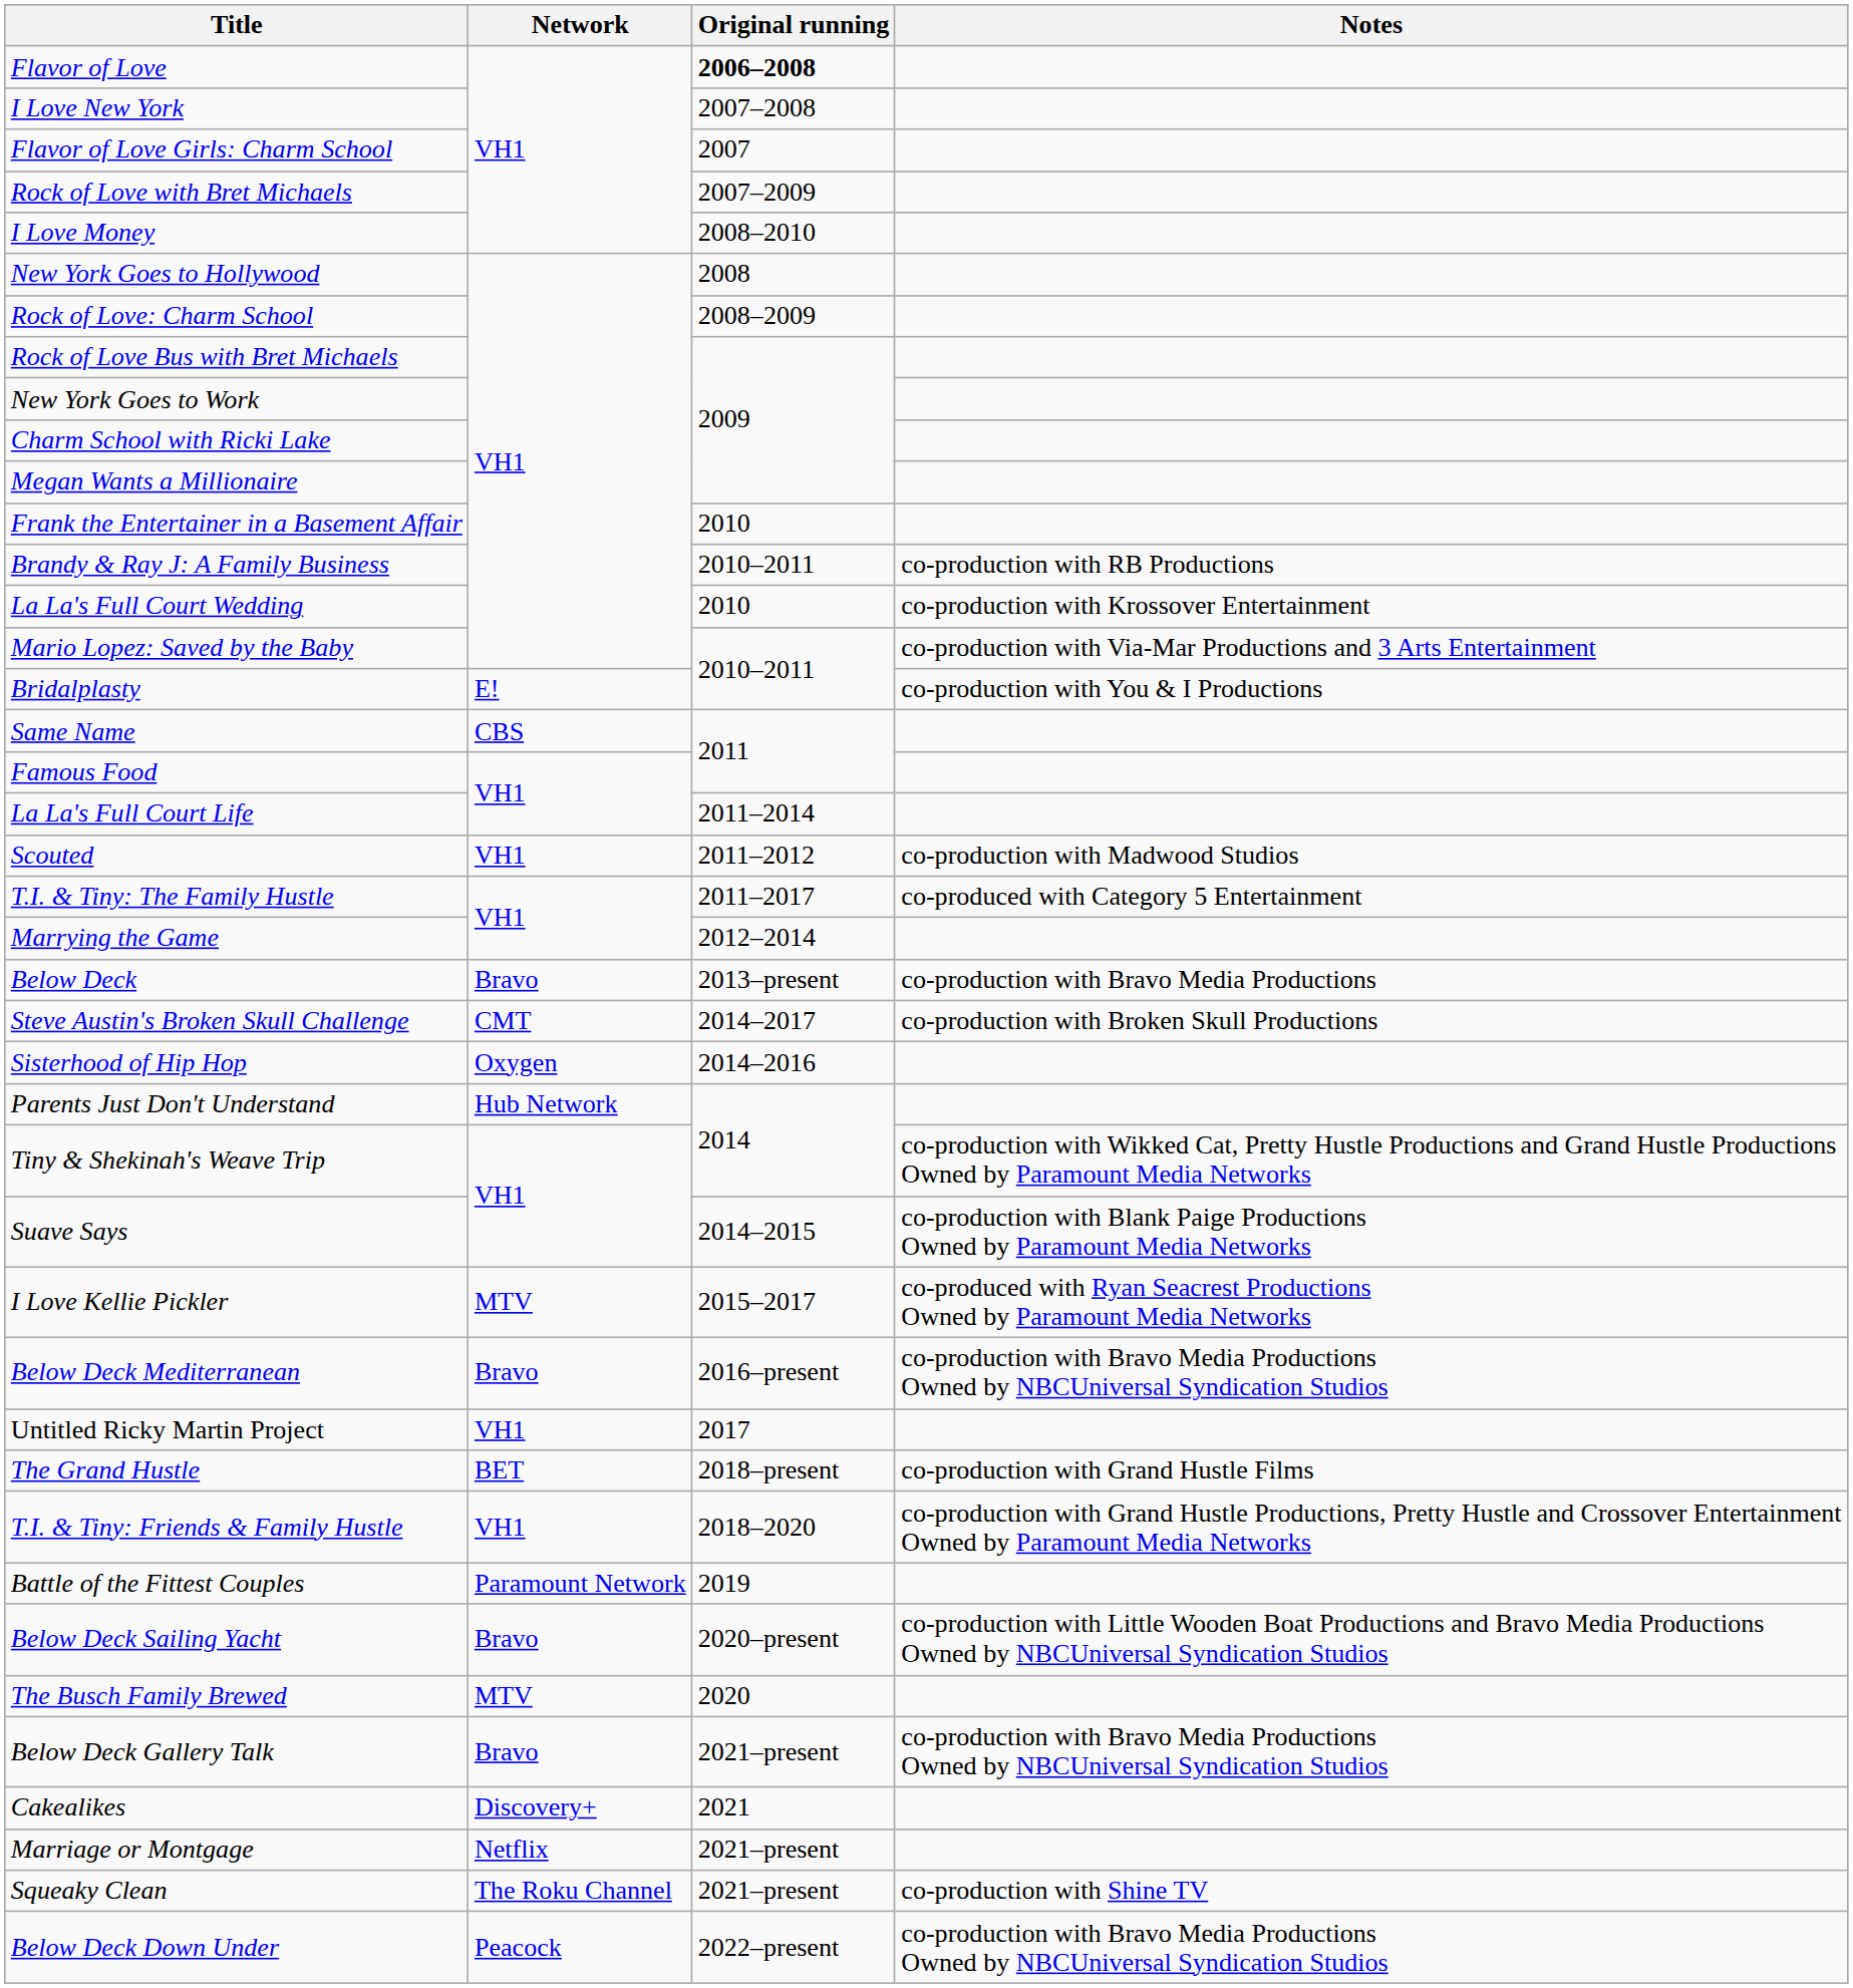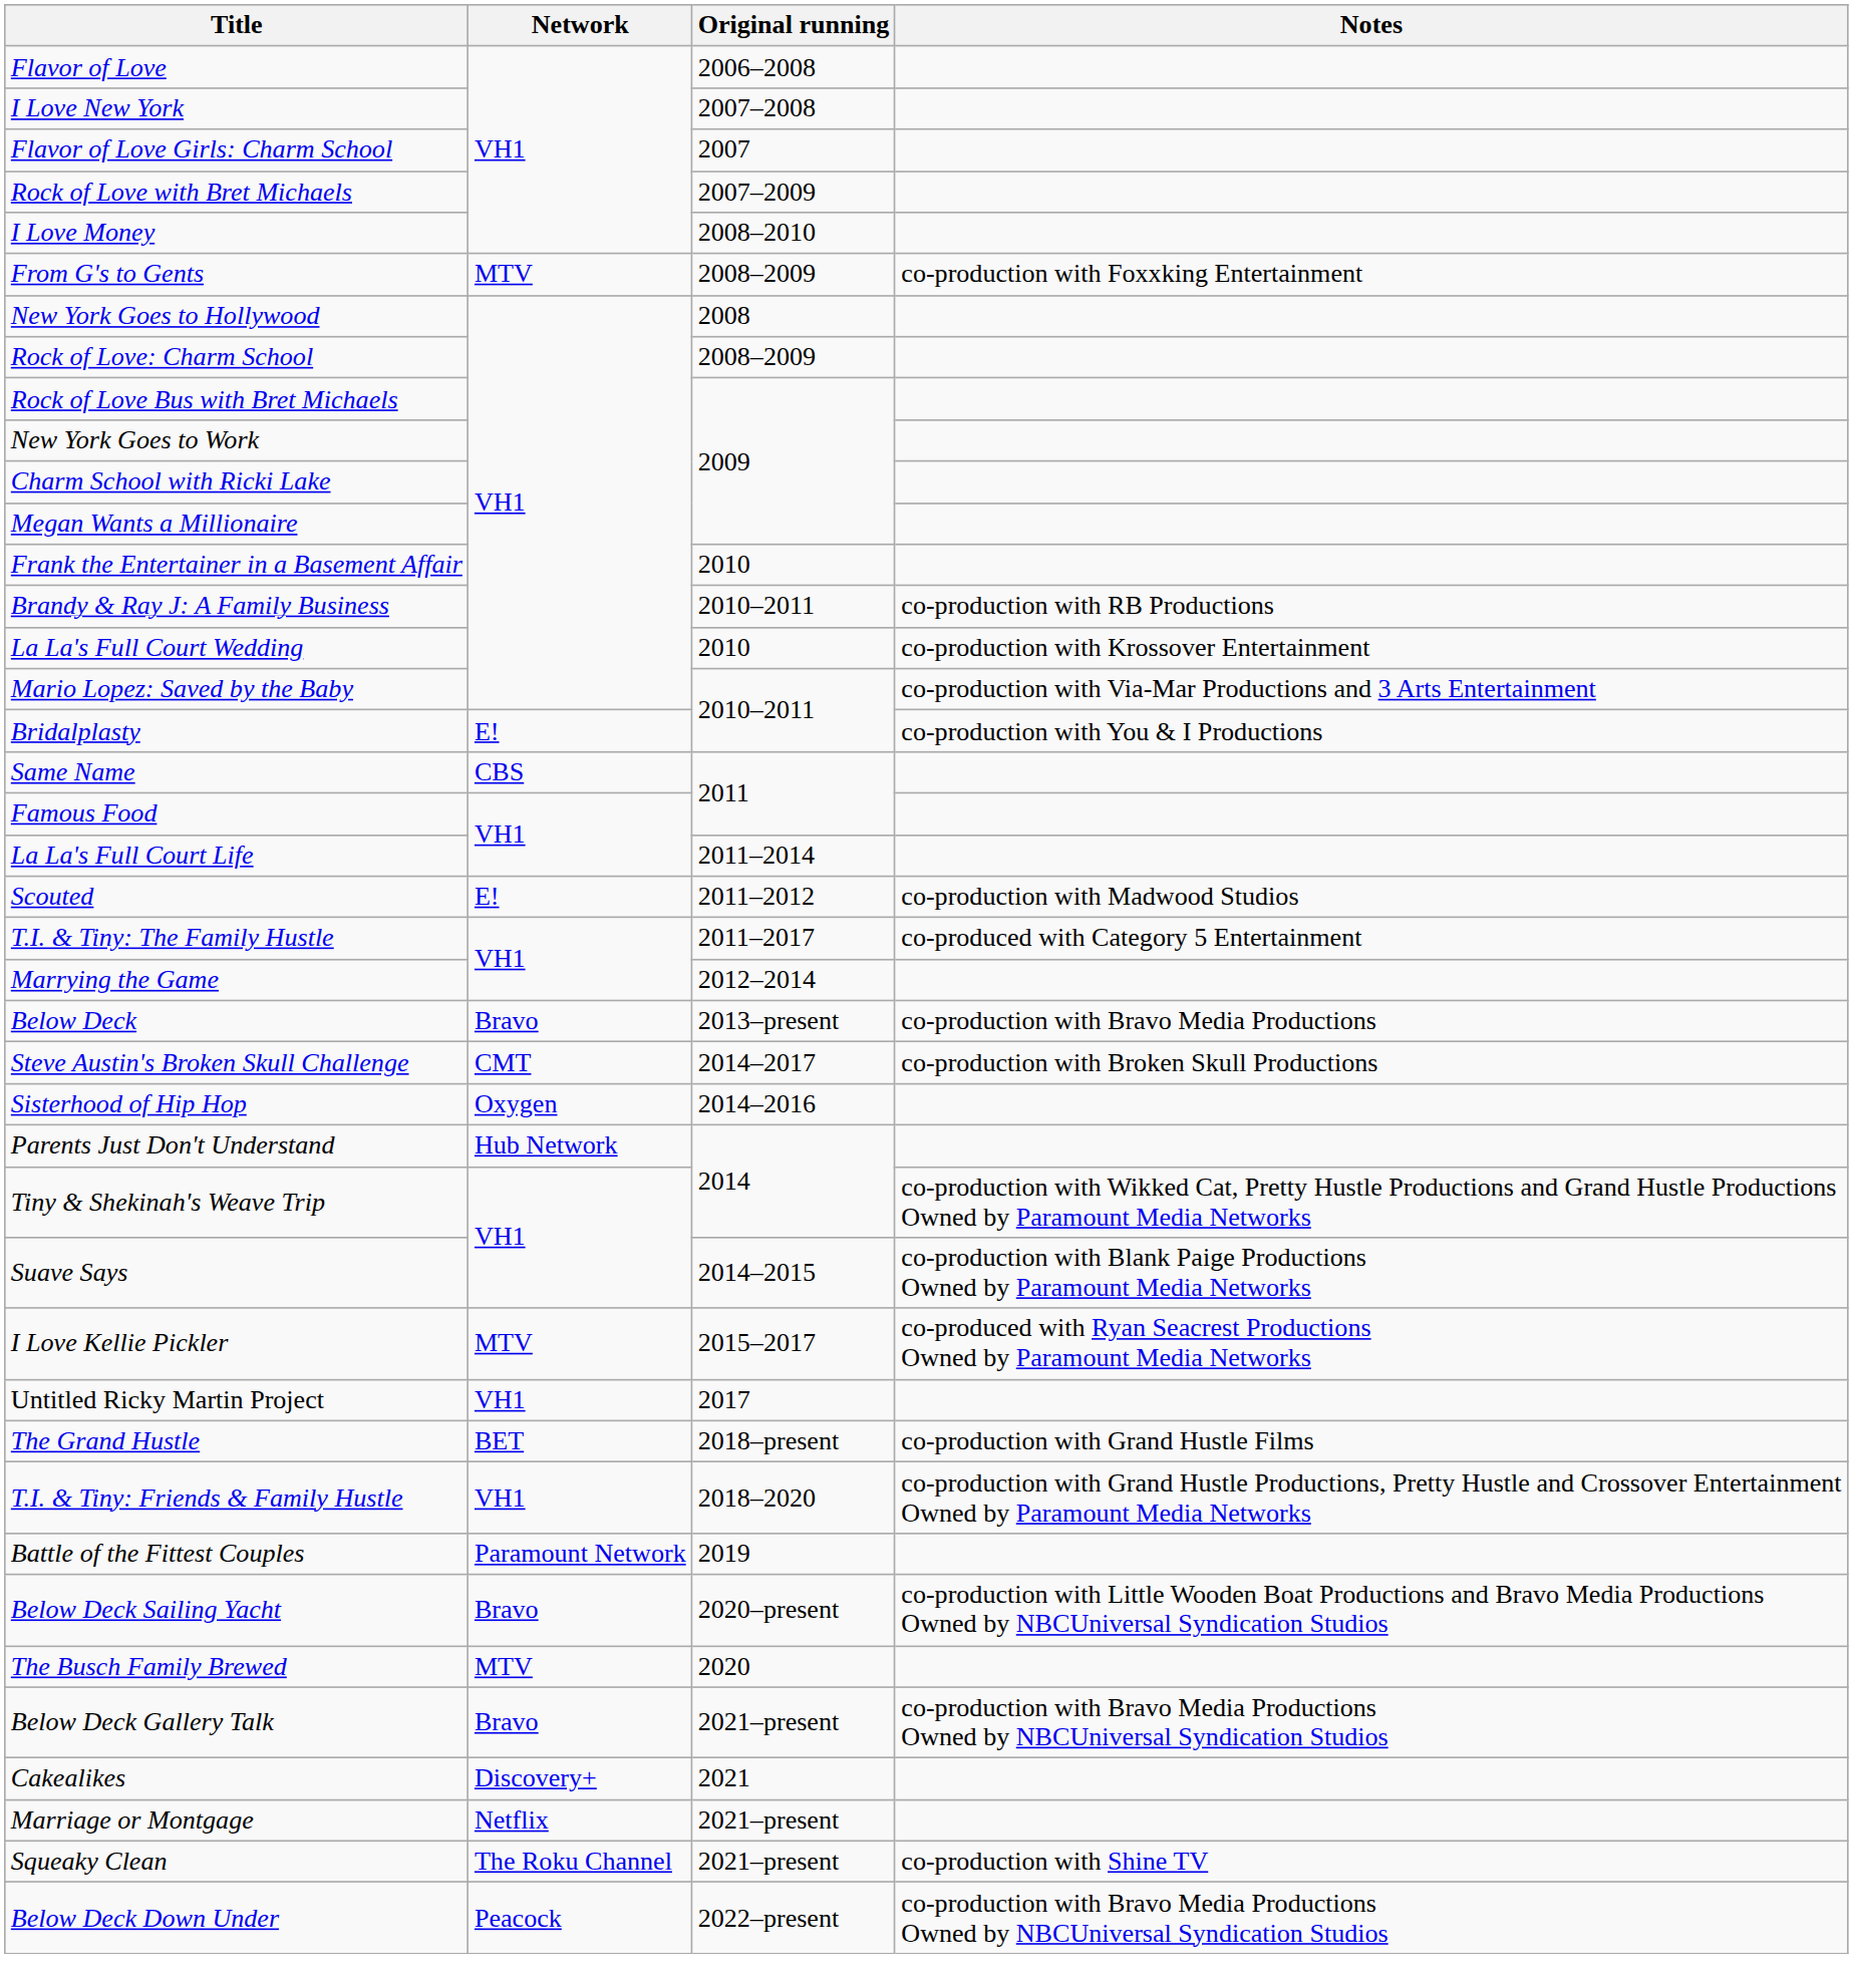 <table class="wikitable sortable">
 <tr>
 <th>Title</th>
 <th>Network</th>
 <th>Original running</th>
 <th>Notes</th>
 </tr>
 <tr>
 <td><em><a href='#'>Flavor of Love</a></em></td>
 <td rowspan="5"><a href='#'>VH1</a></td>
-<td><strong>2006–2008</strong></td>
+<td>2006–2008</td>
 <td></td>
 </tr>
 <tr>
 <td><em><a href='#'>I Love New York</a></em></td>
 <td>2007–2008</td>
 <td></td>
 </tr>
 <tr>
 <td><em><a href='#'>Flavor of Love Girls: Charm School</a></em></td>
 <td>2007</td>
 <td></td>
 </tr>
 <tr>
 <td><em><a href='#'>Rock of Love with Bret Michaels</a></em></td>
 <td>2007–2009</td>
 <td></td>
 </tr>
 <tr>
 <td><em><a href='#'>I Love Money</a></em></td>
 <td>2008–2010</td>
 <td></td>
+</tr>
+<tr>
+<td><em><a href='#'>From G's to Gents</a></em></td>
+<td><a href='#'>MTV</a></td>
+<td>2008–2009</td>
+<td>co-production with Foxxking Entertainment</td>
 </tr>
 <tr>
 <td><em><a href='#'>New York Goes to Hollywood</a></em></td>
 <td rowspan="10"><a href='#'>VH1</a></td>
 <td>2008</td>
 <td></td>
 </tr>
 <tr>
 <td><em><a href='#'>Rock of Love: Charm School</a></em></td>
 <td>2008–2009</td>
 <td></td>
 </tr>
 <tr>
 <td><em><a href='#'>Rock of Love Bus with Bret Michaels</a></em></td>
 <td rowspan="4">2009</td>
 <td></td>
 </tr>
 <tr>
 <td><em>New York Goes to Work</em></td>
 <td></td>
 </tr>
 <tr>
 <td><em><a href='#'>Charm School with Ricki Lake</a></em></td>
 <td></td>
 </tr>
 <tr>
 <td><em><a href='#'>Megan Wants a Millionaire</a></em></td>
 <td></td>
 </tr>
 <tr>
 <td><em><a href='#'>Frank the Entertainer in a Basement Affair</a></em></td>
 <td>2010</td>
 <td></td>
 </tr>
 <tr>
 <td><em><a href='#'>Brandy & Ray J: A Family Business</a></em></td>
 <td>2010–2011</td>
 <td>co-production with RB Productions</td>
 </tr>
 <tr>
 <td><em><a href='#'>La La's Full Court Wedding</a></em></td>
 <td>2010</td>
 <td>co-production with Krossover Entertainment</td>
 </tr>
 <tr>
 <td><em><a href='#'>Mario Lopez: Saved by the Baby</a></em></td>
 <td rowspan="2">2010–2011</td>
 <td>co-production with Via-Mar Productions and <a href='#'>3 Arts Entertainment</a></td>
 </tr>
 <tr>
 <td><em><a href='#'>Bridalplasty</a></em></td>
 <td><a href='#'>E!</a></td>
 <td>co-production with You & I Productions</td>
 </tr>
 <tr>
 <td><em><a href='#'>Same Name</a></em></td>
 <td><a href='#'>CBS</a></td>
 <td rowspan="2">2011</td>
 <td></td>
 </tr>
 <tr>
 <td><em><a href='#'>Famous Food</a></em></td>
 <td rowspan="2"><a href='#'>VH1</a></td>
 <td></td>
 </tr>
 <tr>
 <td><em><a href='#'>La La's Full Court Life</a></em></td>
 <td>2011–2014</td>
 <td></td>
 </tr>
 <tr>
 <td><em><a href='#'>Scouted</a></em></td>
-<td><a href='#'>VH1</a></td>
+<td><a href='#'>E!</a></td>
 <td>2011–2012</td>
 <td>co-production with Madwood Studios</td>
 </tr>
 <tr>
 <td><em><a href='#'>T.I. & Tiny: The Family Hustle</a></em></td>
 <td rowspan="2"><a href='#'>VH1</a></td>
 <td>2011–2017</td>
 <td>co-produced with Category 5 Entertainment</td>
 </tr>
 <tr>
 <td><em><a href='#'>Marrying the Game</a></em></td>
 <td>2012–2014</td>
 <td></td>
 </tr>
 <tr>
 <td><em><a href='#'>Below Deck</a></em></td>
 <td><a href='#'>Bravo</a></td>
 <td>2013–present</td>
 <td>co-production with Bravo Media Productions</td>
 </tr>
 <tr>
 <td><em><a href='#'>Steve Austin's Broken Skull Challenge</a></em></td>
 <td><a href='#'>CMT</a></td>
 <td>2014–2017</td>
 <td>co-production with Broken Skull Productions</td>
 </tr>
 <tr>
 <td><em><a href='#'>Sisterhood of Hip Hop</a></em></td>
 <td><a href='#'>Oxygen</a></td>
 <td>2014–2016</td>
 <td></td>
 </tr>
 <tr>
 <td><em>Parents Just Don't Understand</em></td>
 <td><a href='#'>Hub Network</a></td>
 <td rowspan="2">2014</td>
 <td></td>
 </tr>
 <tr>
 <td><em>Tiny & Shekinah's Weave Trip</em></td>
 <td rowspan="2"><a href='#'>VH1</a></td>
 <td>co-production with Wikked Cat, Pretty Hustle Productions and Grand Hustle Productions<br>Owned by <a href='#'>Paramount Media Networks</a></td>
 </tr>
 <tr>
 <td><em>Suave Says</em></td>
 <td>2014–2015</td>
 <td>co-production with Blank Paige Productions<br>Owned by <a href='#'>Paramount Media Networks</a></td>
 </tr>
 <tr>
 <td><em>I Love Kellie Pickler</em></td>
 <td><a href='#'>MTV</a></td>
 <td>2015–2017</td>
 <td>co-produced with <a href='#'>Ryan Seacrest Productions</a><br>Owned by <a href='#'>Paramount Media Networks</a></td>
-</tr>
-<tr>
-<td><em><a href='#'>Below Deck Mediterranean</a></em></td>
-<td><a href='#'>Bravo</a></td>
-<td>2016–present</td>
-<td>co-production with Bravo Media Productions<br>Owned by <a href='#'>NBCUniversal Syndication Studios</a></td>
 </tr>
 <tr>
 <td>Untitled Ricky Martin Project </td>
 <td><a href='#'>VH1</a></td>
 <td>2017</td>
 <td></td>
 </tr>
 <tr>
 <td><em><a href='#'>The Grand Hustle</a></em></td>
 <td><a href='#'>BET</a></td>
 <td>2018–present</td>
 <td>co-production with Grand Hustle Films</td>
 </tr>
 <tr>
 <td><em><a href='#'>T.I. & Tiny: Friends & Family Hustle</a></em></td>
 <td><a href='#'>VH1</a></td>
 <td>2018–2020</td>
 <td>co-production with Grand Hustle Productions, Pretty Hustle and Crossover Entertainment<br>Owned by <a href='#'>Paramount Media Networks</a></td>
 </tr>
 <tr>
 <td><em>Battle of the Fittest Couples</em></td>
 <td><a href='#'>Paramount Network</a></td>
 <td>2019</td>
 <td></td>
 </tr>
 <tr>
 <td><em><a href='#'>Below Deck Sailing Yacht</a></em></td>
 <td><a href='#'>Bravo</a></td>
 <td>2020–present</td>
 <td>co-production with Little Wooden Boat Productions and Bravo Media Productions<br>Owned by <a href='#'>NBCUniversal Syndication Studios</a></td>
 </tr>
 <tr>
 <td><em><a href='#'>The Busch Family Brewed</a></em></td>
 <td><a href='#'>MTV</a></td>
 <td>2020</td>
 <td></td>
 </tr>
 <tr>
 <td><em>Below Deck Gallery Talk</em></td>
 <td><a href='#'>Bravo</a></td>
 <td>2021–present</td>
 <td>co-production with Bravo Media Productions<br>Owned by <a href='#'>NBCUniversal Syndication Studios</a></td>
 </tr>
 <tr>
 <td><em>Cakealikes</em></td>
 <td><a href='#'>Discovery+</a></td>
 <td>2021</td>
 <td></td>
 </tr>
 <tr>
 <td><em>Marriage or Montgage</em></td>
 <td><a href='#'>Netflix</a></td>
 <td>2021–present</td>
 <td></td>
 </tr>
 <tr>
 <td><em>Squeaky Clean</em></td>
 <td><a href='#'>The Roku Channel</a></td>
 <td>2021–present</td>
 <td>co-production with <a href='#'>Shine TV</a></td>
 </tr>
 <tr>
 <td><em><a href='#'>Below Deck Down Under</a></em></td>
 <td><a href='#'>Peacock</a></td>
 <td>2022–present</td>
 <td>co-production with Bravo Media Productions<br>Owned by <a href='#'>NBCUniversal Syndication Studios</a></td>
 </tr>
 </table>
